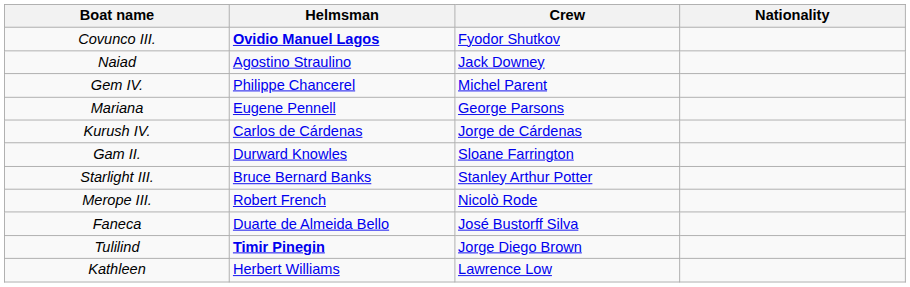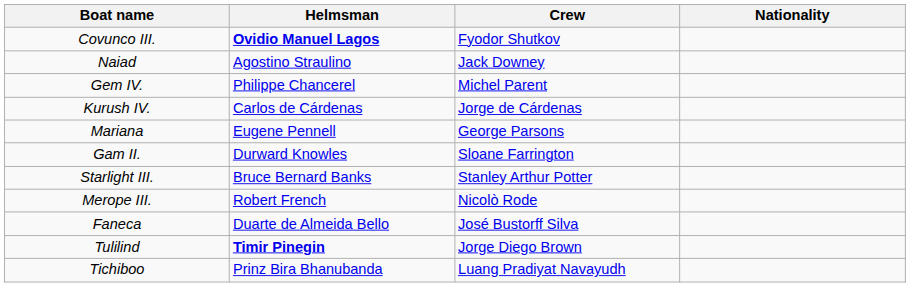 <table class=wikitable>
 <tr>
 <th style="width:15em;">Boat name</th>
 <th style="width:15em;">Helmsman</th>
 <th style="width:15em;">Crew</th>
 <th style="width:15em;">Nationality</th>
 </tr>
 <tr>
 <td align=center><em>Covunco III.</em></td>
 <td><strong><a href='#'>Ovidio Manuel Lagos</a></strong></td>
 <td><a href='#'>Fyodor Shutkov</a></td>
 <td></td>
 </tr>
 <tr>
 <td align=center><em>Naiad</em></td>
 <td><a href='#'>Agostino Straulino</a></td>
 <td><a href='#'>Jack Downey</a></td>
 <td></td>
 </tr>
 <tr>
 <td align=center><em>Gem IV.</em></td>
 <td><a href='#'>Philippe Chancerel</a></td>
 <td><a href='#'>Michel Parent</a></td>
 <td></td>
 </tr>
 <tr>
+<td align=center><em>Kurush IV.</em></td>
+<td><a href='#'>Carlos de Cárdenas</a></td>
+<td><a href='#'>Jorge de Cárdenas</a></td>
+<td></td>
+</tr>
+<tr>
 <td align=center><em>Mariana</em></td>
 <td><a href='#'>Eugene Pennell</a></td>
 <td><a href='#'>George Parsons</a></td>
-<td></td>
-</tr>
-<tr>
-<td align=center><em>Kurush IV.</em></td>
-<td><a href='#'>Carlos de Cárdenas</a></td>
-<td><a href='#'>Jorge de Cárdenas</a></td>
 <td></td>
 </tr>
 <tr>
 <td align=center><em>Gam II.</em></td>
 <td><a href='#'>Durward Knowles</a></td>
 <td><a href='#'>Sloane Farrington</a></td>
 <td></td>
 </tr>
 <tr>
 <td align=center><em>Starlight III.</em></td>
 <td><a href='#'>Bruce Bernard Banks</a></td>
 <td><a href='#'>Stanley Arthur Potter</a></td>
 <td></td>
 </tr>
 <tr>
 <td align=center><em>Merope III.</em></td>
 <td><a href='#'>Robert French</a></td>
 <td><a href='#'>Nicolò Rode</a></td>
 <td></td>
 </tr>
 <tr>
 <td align=center><em>Faneca</em></td>
 <td><a href='#'>Duarte de Almeida Bello</a></td>
 <td><a href='#'>José Bustorff Silva</a></td>
 <td></td>
 </tr>
 <tr>
 <td align=center><em>Tulilind</em></td>
 <td><strong><a href='#'>Timir Pinegin</a></strong></td>
 <td><a href='#'>Jorge Diego Brown</a></td>
 <td></td>
 </tr>
 <tr>
-<td align=center><em>Kathleen</em></td>
-<td><a href='#'>Herbert Williams</a></td>
-<td><a href='#'>Lawrence Low</a></td>
+<td align=center><em>Tichiboo</em></td>
+<td><a href='#'>Prinz Bira Bhanubanda</a></td>
+<td><a href='#'>Luang Pradiyat Navayudh</a></td>
 <td></td>
 </tr>
 </table>
